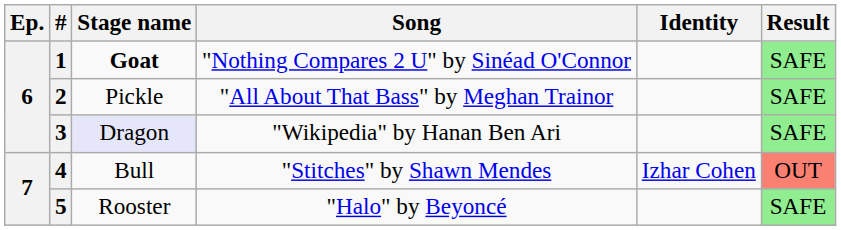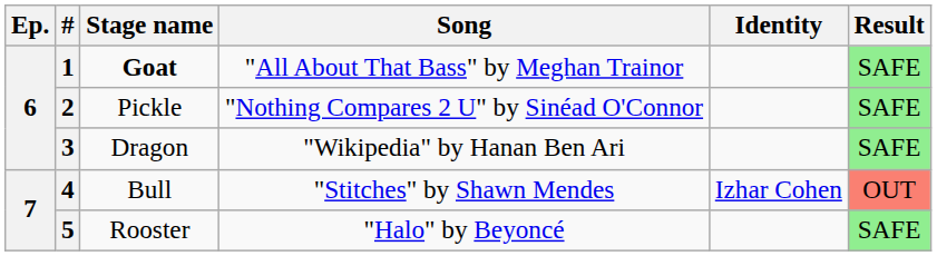 <table class="wikitable plainrowheaders" style="text-align: center;">
 <tr>
 <th>Ep.</th>
 <th>#</th>
 <th>Stage name</th>
 <th>Song</th>
 <th>Identity</th>
 <th>Result</th>
 </tr>
 <tr>
 <th rowspan="3">6</th>
 <th>1</th>
 <td><strong>Goat</strong></td>
-<td>"<a href='#'>Nothing Compares 2 U</a>" by <a href='#'>Sinéad O'Connor</a></td>
+<td>"<a href='#'>All About That Bass</a>" by <a href='#'>Meghan Trainor</a></td>
 <td></td>
 <td bgcolor="lightgreen">SAFE</td>
 </tr>
 <tr>
 <th>2</th>
 <td>Pickle</td>
-<td>"<a href='#'>All About That Bass</a>" by <a href='#'>Meghan Trainor</a></td>
+<td>"<a href='#'>Nothing Compares 2 U</a>" by <a href='#'>Sinéad O'Connor</a></td>
 <td></td>
 <td bgcolor="lightgreen">SAFE</td>
 </tr>
 <tr>
 <th>3</th>
-<td style="background: lavender;">Dragon</td>
+<td>Dragon</td>
 <td>"Wikipedia" by Hanan Ben Ari</td>
 <td></td>
 <td bgcolor="lightgreen">SAFE</td>
 </tr>
 <tr>
 <th rowspan="2">7</th>
 <th>4</th>
 <td>Bull</td>
 <td>"<a href='#'>Stitches</a>" by <a href='#'>Shawn Mendes</a></td>
 <td><a href='#'>Izhar Cohen</a></td>
 <td bgcolor="salmon">OUT</td>
 </tr>
 <tr>
 <th>5</th>
 <td>Rooster</td>
 <td>"<a href='#'>Halo</a>" by <a href='#'>Beyoncé</a></td>
 <td></td>
 <td bgcolor="lightgreen">SAFE</td>
 </tr>
 </table>
